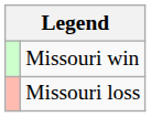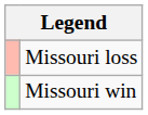 <table class="wikitable" style="font-size:90%">
 <tr>
 <th colspan="2">Legend</th>
 </tr>
 <tr>
+<td bgcolor="#ffbbb"> </td>
+<td>Missouri loss</td>
+</tr>
+<tr>
 <td bgcolor="#ccffcc"> </td>
 <td>Missouri win</td>
 </tr>
-<tr>
-<td bgcolor="#ffbbb"> </td>
-<td>Missouri loss</td>
-</tr>
 </table>
